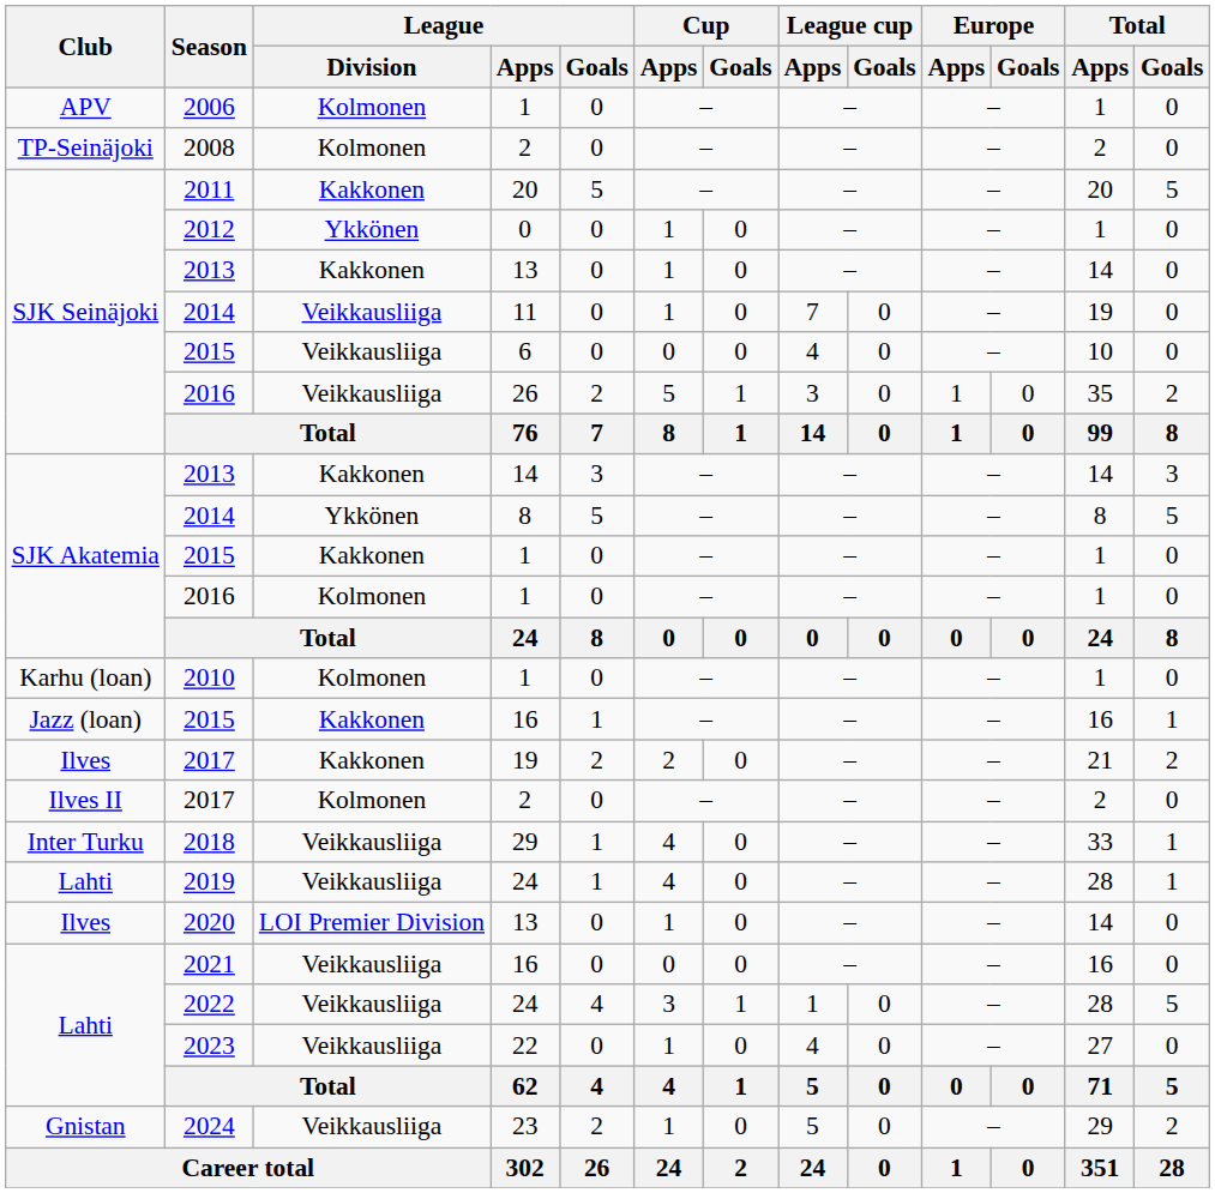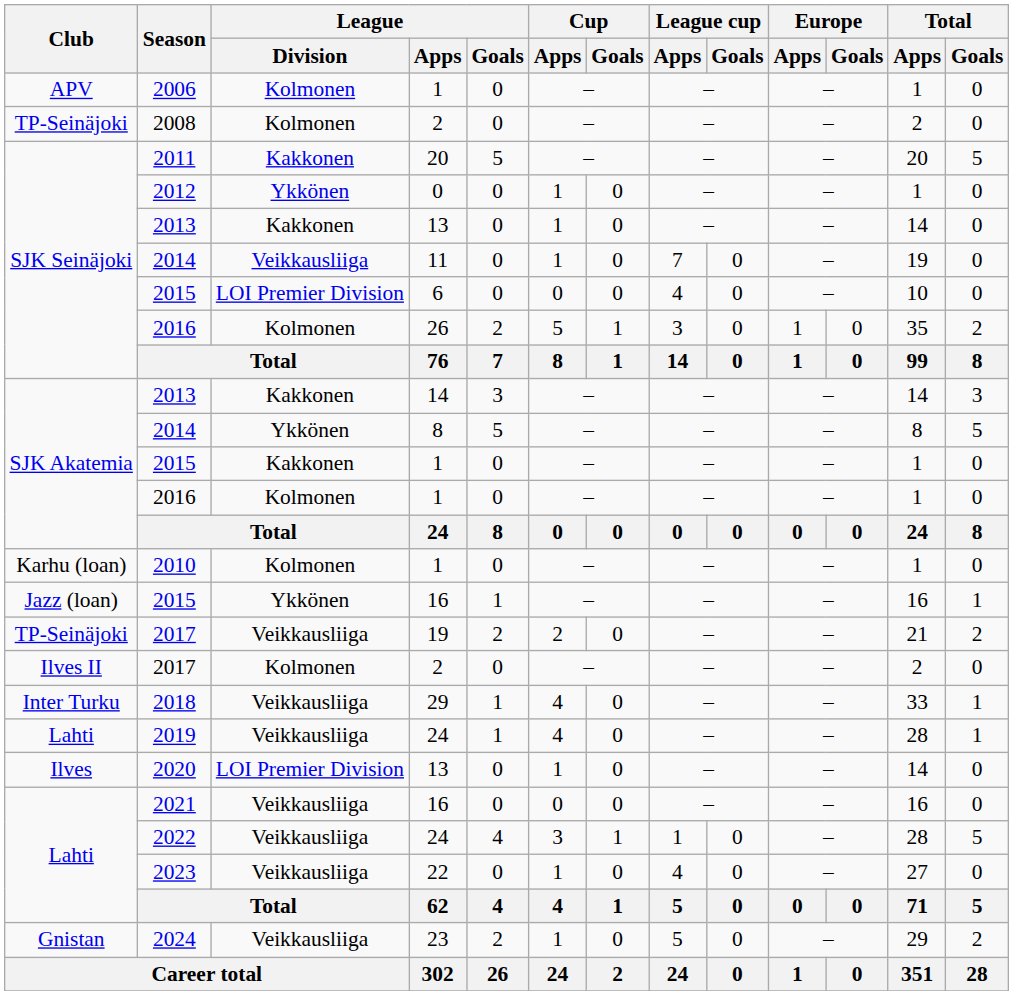 <table class="wikitable" style="text-align:center">
 <tr>
 <th rowspan="2">Club</th>
 <th rowspan="2">Season</th>
 <th colspan="3">League</th>
 <th colspan="2">Cup</th>
 <th colspan="2">League cup</th>
 <th colspan="2">Europe</th>
 <th colspan="2">Total</th>
 </tr>
 <tr>
 <th>Division</th>
 <th>Apps</th>
 <th>Goals</th>
 <th>Apps</th>
 <th>Goals</th>
 <th>Apps</th>
 <th>Goals</th>
 <th>Apps</th>
 <th>Goals</th>
 <th>Apps</th>
 <th>Goals</th>
 </tr>
 <tr>
 <td><a href='#'>APV</a></td>
 <td><a href='#'>2006</a></td>
 <td><a href='#'>Kolmonen</a></td>
 <td>1</td>
 <td>0</td>
 <td colspan=2>–</td>
 <td colspan=2>–</td>
 <td colspan=2>–</td>
 <td>1</td>
 <td>0</td>
 </tr>
 <tr>
 <td><a href='#'>TP-Seinäjoki</a></td>
 <td>2008</td>
 <td>Kolmonen</td>
 <td>2</td>
 <td>0</td>
 <td colspan=2>–</td>
 <td colspan=2>–</td>
 <td colspan=2>–</td>
 <td>2</td>
 <td>0</td>
 </tr>
 <tr>
 <td rowspan=7><a href='#'>SJK Seinäjoki</a></td>
 <td><a href='#'>2011</a></td>
 <td><a href='#'>Kakkonen</a></td>
 <td>20</td>
 <td>5</td>
 <td colspan=2>–</td>
 <td colspan=2>–</td>
 <td colspan=2>–</td>
 <td>20</td>
 <td>5</td>
 </tr>
 <tr>
 <td><a href='#'>2012</a></td>
 <td><a href='#'>Ykkönen</a></td>
 <td>0</td>
 <td>0</td>
 <td>1</td>
 <td>0</td>
 <td colspan=2>–</td>
 <td colspan=2>–</td>
 <td>1</td>
 <td>0</td>
 </tr>
 <tr>
 <td><a href='#'>2013</a></td>
 <td>Kakkonen</td>
 <td>13</td>
 <td>0</td>
 <td>1</td>
 <td>0</td>
 <td colspan=2>–</td>
 <td colspan=2>–</td>
 <td>14</td>
 <td>0</td>
 </tr>
 <tr>
 <td><a href='#'>2014</a></td>
 <td><a href='#'>Veikkausliiga</a></td>
 <td>11</td>
 <td>0</td>
 <td>1</td>
 <td>0</td>
 <td>7</td>
 <td>0</td>
 <td colspan=2>–</td>
 <td>19</td>
 <td>0</td>
 </tr>
 <tr>
 <td><a href='#'>2015</a></td>
-<td>Veikkausliiga</td>
+<td><a href='#'>LOI Premier Division</a></td>
 <td>6</td>
 <td>0</td>
 <td>0</td>
 <td>0</td>
 <td>4</td>
 <td>0</td>
 <td colspan=2>–</td>
 <td>10</td>
 <td>0</td>
 </tr>
 <tr>
 <td><a href='#'>2016</a></td>
-<td>Veikkausliiga</td>
+<td>Kolmonen</td>
 <td>26</td>
 <td>2</td>
 <td>5</td>
 <td>1</td>
 <td>3</td>
 <td>0</td>
 <td>1</td>
 <td>0</td>
 <td>35</td>
 <td>2</td>
 </tr>
 <tr>
 <th colspan=2>Total</th>
 <th>76</th>
 <th>7</th>
 <th>8</th>
 <th>1</th>
 <th>14</th>
 <th>0</th>
 <th>1</th>
 <th>0</th>
 <th>99</th>
 <th>8</th>
 </tr>
 <tr>
 <td rowspan=5><a href='#'>SJK Akatemia</a></td>
 <td><a href='#'>2013</a></td>
 <td>Kakkonen</td>
 <td>14</td>
 <td>3</td>
 <td colspan=2>–</td>
 <td colspan=2>–</td>
 <td colspan=2>–</td>
 <td>14</td>
 <td>3</td>
 </tr>
 <tr>
 <td><a href='#'>2014</a></td>
 <td>Ykkönen</td>
 <td>8</td>
 <td>5</td>
 <td colspan=2>–</td>
 <td colspan=2>–</td>
 <td colspan=2>–</td>
 <td>8</td>
 <td>5</td>
 </tr>
 <tr>
 <td><a href='#'>2015</a></td>
 <td>Kakkonen</td>
 <td>1</td>
 <td>0</td>
 <td colspan=2>–</td>
 <td colspan=2>–</td>
 <td colspan=2>–</td>
 <td>1</td>
 <td>0</td>
 </tr>
 <tr>
 <td>2016</td>
 <td>Kolmonen</td>
 <td>1</td>
 <td>0</td>
 <td colspan=2>–</td>
 <td colspan=2>–</td>
 <td colspan=2>–</td>
 <td>1</td>
 <td>0</td>
 </tr>
 <tr>
 <th colspan=2>Total</th>
 <th>24</th>
 <th>8</th>
 <th>0</th>
 <th>0</th>
 <th>0</th>
 <th>0</th>
 <th>0</th>
 <th>0</th>
 <th>24</th>
 <th>8</th>
 </tr>
 <tr>
 <td>Karhu (loan)</td>
 <td><a href='#'>2010</a></td>
 <td>Kolmonen</td>
 <td>1</td>
 <td>0</td>
 <td colspan=2>–</td>
 <td colspan=2>–</td>
 <td colspan=2>–</td>
 <td>1</td>
 <td>0</td>
 </tr>
 <tr>
 <td><a href='#'>Jazz</a> (loan)</td>
 <td><a href='#'>2015</a></td>
-<td><a href='#'>Kakkonen</a></td>
+<td>Ykkönen</td>
 <td>16</td>
 <td>1</td>
 <td colspan=2>–</td>
 <td colspan=2>–</td>
 <td colspan=2>–</td>
 <td>16</td>
 <td>1</td>
 </tr>
 <tr>
-<td><a href='#'>Ilves</a></td>
+<td><a href='#'>TP-Seinäjoki</a></td>
 <td><a href='#'>2017</a></td>
-<td>Kakkonen</td>
+<td>Veikkausliiga</td>
 <td>19</td>
 <td>2</td>
 <td>2</td>
 <td>0</td>
 <td colspan=2>–</td>
 <td colspan=2>–</td>
 <td>21</td>
 <td>2</td>
 </tr>
 <tr>
 <td><a href='#'>Ilves II</a></td>
 <td>2017</td>
 <td>Kolmonen</td>
 <td>2</td>
 <td>0</td>
 <td colspan=2>–</td>
 <td colspan=2>–</td>
 <td colspan=2>–</td>
 <td>2</td>
 <td>0</td>
 </tr>
 <tr>
 <td><a href='#'>Inter Turku</a></td>
 <td><a href='#'>2018</a></td>
 <td>Veikkausliiga</td>
 <td>29</td>
 <td>1</td>
 <td>4</td>
 <td>0</td>
 <td colspan=2>–</td>
 <td colspan=2>–</td>
 <td>33</td>
 <td>1</td>
 </tr>
 <tr>
 <td><a href='#'>Lahti</a></td>
 <td><a href='#'>2019</a></td>
 <td>Veikkausliiga</td>
 <td>24</td>
 <td>1</td>
 <td>4</td>
 <td>0</td>
 <td colspan=2>–</td>
 <td colspan=2>–</td>
 <td>28</td>
 <td>1</td>
 </tr>
 <tr>
 <td><a href='#'>Ilves</a></td>
 <td><a href='#'>2020</a></td>
 <td><a href='#'>LOI Premier Division</a></td>
 <td>13</td>
 <td>0</td>
 <td>1</td>
 <td>0</td>
 <td colspan=2>–</td>
 <td colspan=2>–</td>
 <td>14</td>
 <td>0</td>
 </tr>
 <tr>
 <td rowspan=4><a href='#'>Lahti</a></td>
 <td><a href='#'>2021</a></td>
 <td>Veikkausliiga</td>
 <td>16</td>
 <td>0</td>
 <td>0</td>
 <td>0</td>
 <td colspan=2>–</td>
 <td colspan=2>–</td>
 <td>16</td>
 <td>0</td>
 </tr>
 <tr>
 <td><a href='#'>2022</a></td>
 <td>Veikkausliiga</td>
 <td>24</td>
 <td>4</td>
 <td>3</td>
 <td>1</td>
 <td>1</td>
 <td>0</td>
 <td colspan=2>–</td>
 <td>28</td>
 <td>5</td>
 </tr>
 <tr>
 <td><a href='#'>2023</a></td>
 <td>Veikkausliiga</td>
 <td>22</td>
 <td>0</td>
 <td>1</td>
 <td>0</td>
 <td>4</td>
 <td>0</td>
 <td colspan=2>–</td>
 <td>27</td>
 <td>0</td>
 </tr>
 <tr>
 <th colspan=2>Total</th>
 <th>62</th>
 <th>4</th>
 <th>4</th>
 <th>1</th>
 <th>5</th>
 <th>0</th>
 <th>0</th>
 <th>0</th>
 <th>71</th>
 <th>5</th>
 </tr>
 <tr>
 <td><a href='#'>Gnistan</a></td>
 <td><a href='#'>2024</a></td>
 <td>Veikkausliiga</td>
 <td>23</td>
 <td>2</td>
 <td>1</td>
 <td>0</td>
 <td>5</td>
 <td>0</td>
 <td colspan=2>–</td>
 <td>29</td>
 <td>2</td>
 </tr>
 <tr>
 <th colspan="3">Career total</th>
 <th>302</th>
 <th>26</th>
 <th>24</th>
 <th>2</th>
 <th>24</th>
 <th>0</th>
 <th>1</th>
 <th>0</th>
 <th>351</th>
 <th>28</th>
 </tr>
 </table>
